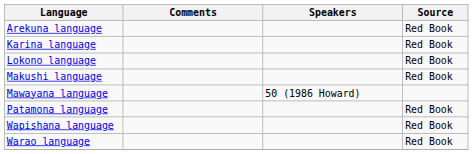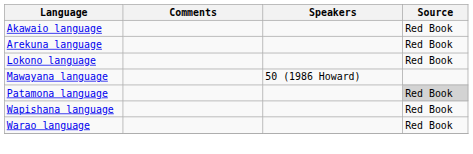 <table class="wikitable">
 <tr>
 <th width=200pt>Language</th>
 <th width=250pt>Comments</th>
 <th width=250pt>Speakers</th>
 <th width=100pt>Source</th>
 </tr>
 <tr>
+<td><a href='#'>Akawaio language</a></td>
+<td></td>
+<td></td>
+<td>Red Book</td>
+</tr>
+<tr>
 <td><a href='#'>Arekuna language</a></td>
 <td></td>
 <td></td>
 <td>Red Book</td>
 </tr>
 <tr>
-<td><a href='#'>Karina language</a></td>
-<td></td>
-<td></td>
-<td>Red Book</td>
-</tr>
-<tr>
 <td><a href='#'>Lokono language</a></td>
-<td></td>
-<td></td>
-<td>Red Book</td>
-</tr>
-<tr>
-<td><a href='#'>Makushi language</a></td>
 <td></td>
 <td></td>
 <td>Red Book</td>
 </tr>
 <tr>
 <td><a href='#'>Mawayana language</a></td>
 <td></td>
 <td>50 (1986 Howard)</td>
 <td></td>
 </tr>
 <tr>
 <td><a href='#'>Patamona language</a></td>
 <td></td>
 <td></td>
-<td>Red Book</td>
+<td style="background: lightgrey;">Red Book</td>
 </tr>
 <tr>
 <td><a href='#'>Wapishana language</a></td>
 <td></td>
 <td></td>
 <td>Red Book</td>
 </tr>
 <tr>
 <td><a href='#'>Warao language</a></td>
 <td></td>
 <td></td>
 <td>Red Book</td>
 </tr>
 <tr>
 </tr>
 </table>
